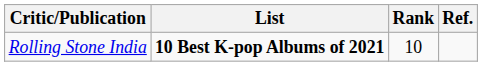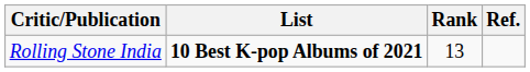 <table class="sortable wikitable">
 <tr>
 <th>Critic/Publication</th>
 <th>List</th>
 <th>Rank</th>
 <th>Ref.</th>
 </tr>
 <tr>
 <td align="center"><em><a href='#'>Rolling Stone India</a></em></td>
 <td align="center"><strong>10 Best K-pop Albums of 2021</strong></td>
-<td align="center">10</td>
+<td align="center">13</td>
 <td></td>
 </tr>
 </table>
